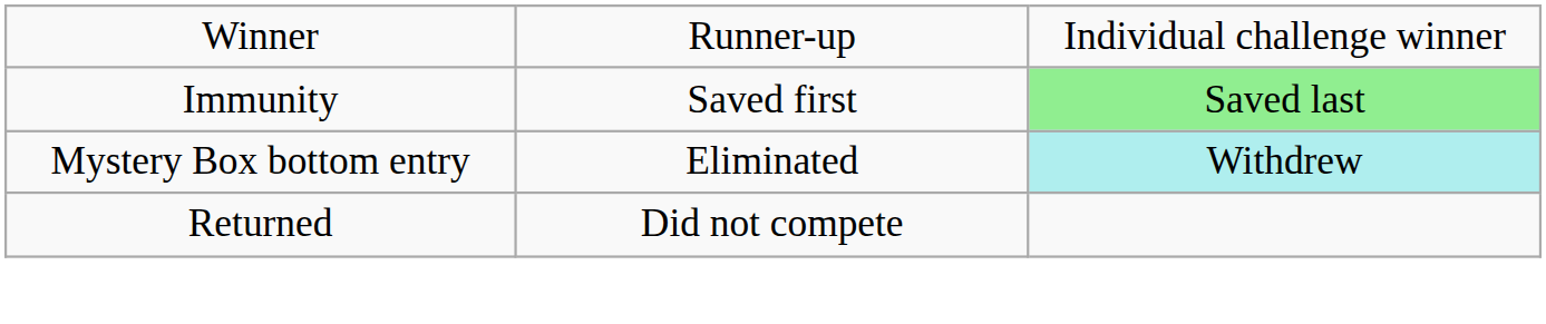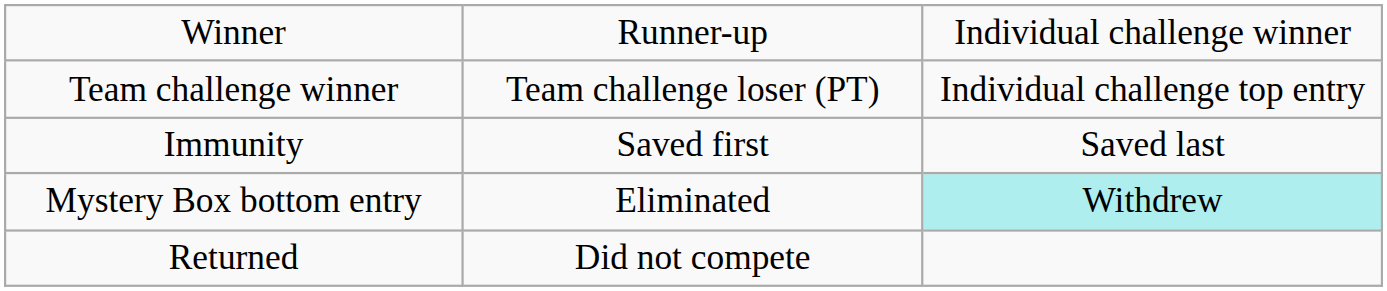 <table class="wikitable" style="text-align:center; width:100%; align="center">
 <tr>
 <td width=250> Winner</td>
 <td width=250> Runner-up</td>
 <td width=250> Individual challenge winner</td>
 </tr>
 <tr>
+<td> Team challenge winner</td>
+<td> Team challenge loser (PT)</td>
+<td> Individual challenge top entry</td>
+</tr>
+<tr>
 <td> Immunity</td>
 <td> Saved first</td>
-<td style="background: lightgreen;"> Saved last</td>
+<td> Saved last</td>
 </tr>
 <tr>
 <td> Mystery Box bottom entry</td>
 <td> Eliminated</td>
 <td style="background: paleturquoise;"> Withdrew</td>
 </tr>
 <tr>
 <td> Returned</td>
 <td> Did not compete</td>
 </tr>
 </table>
